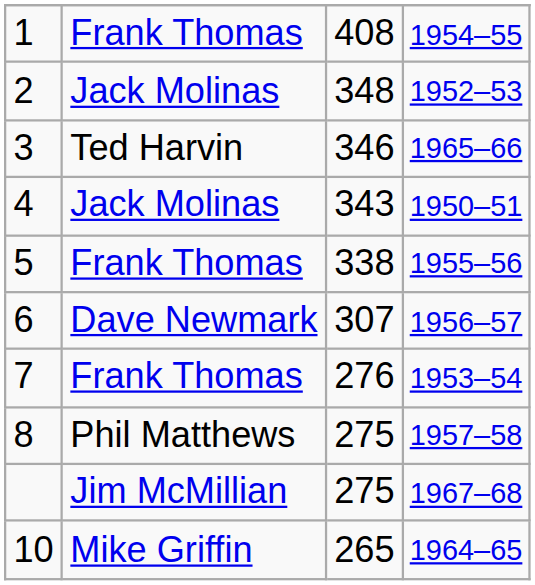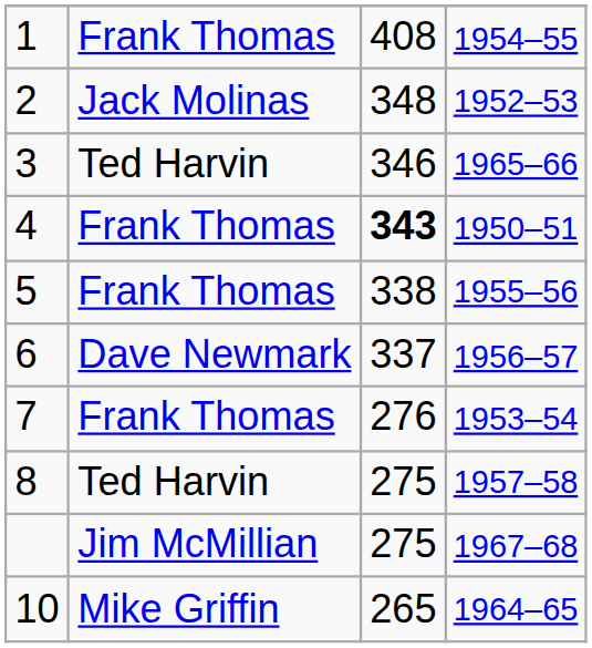 <table class="wikitable">
 <tr>
 </tr>
 <tr>
 <td>1</td>
 <td><a href='#'>Frank Thomas</a></td>
 <td>408</td>
 <td style="font-size:80%;"><a href='#'>1954–55</a></td>
 </tr>
 <tr>
 <td>2</td>
 <td><a href='#'>Jack Molinas</a></td>
 <td>348</td>
 <td style="font-size:80%;"><a href='#'>1952–53</a></td>
 </tr>
 <tr>
 <td>3</td>
 <td>Ted Harvin</td>
 <td>346</td>
 <td style="font-size:80%;"><a href='#'>1965–66</a></td>
 </tr>
 <tr>
 <td>4</td>
-<td><a href='#'>Jack Molinas</a></td>
-<td>343</td>
+<td><a href='#'>Frank Thomas</a></td>
+<td><strong>343</strong></td>
 <td style="font-size:80%;"><a href='#'>1950–51</a></td>
 </tr>
 <tr>
 <td>5</td>
 <td><a href='#'>Frank Thomas</a></td>
 <td>338</td>
 <td style="font-size:80%;"><a href='#'>1955–56</a></td>
 </tr>
 <tr>
 <td>6</td>
 <td><a href='#'>Dave Newmark</a></td>
-<td>307</td>
+<td>337</td>
 <td style="font-size:80%;"><a href='#'>1956–57</a></td>
 </tr>
 <tr>
 <td>7</td>
 <td><a href='#'>Frank Thomas</a></td>
 <td>276</td>
 <td style="font-size:80%;"><a href='#'>1953–54</a></td>
 </tr>
 <tr>
 <td>8</td>
-<td>Phil Matthews</td>
+<td>Ted Harvin</td>
 <td>275</td>
 <td style="font-size:80%;"><a href='#'>1957–58</a></td>
 </tr>
 <tr>
 <td></td>
 <td><a href='#'>Jim McMillian</a></td>
 <td>275</td>
 <td style="font-size:80%;"><a href='#'>1967–68</a></td>
 </tr>
 <tr>
 <td>10</td>
 <td><a href='#'>Mike Griffin</a></td>
 <td>265</td>
 <td style="font-size:80%;"><a href='#'>1964–65</a></td>
 </tr>
 </table>
